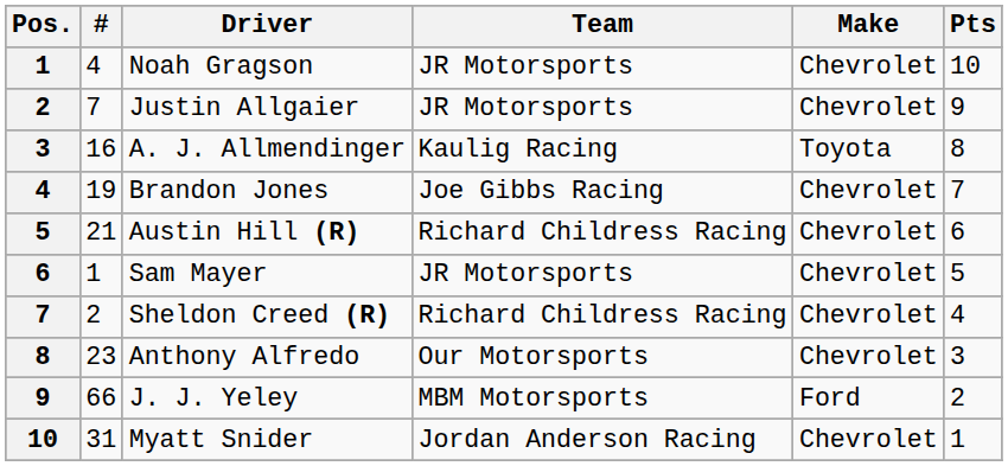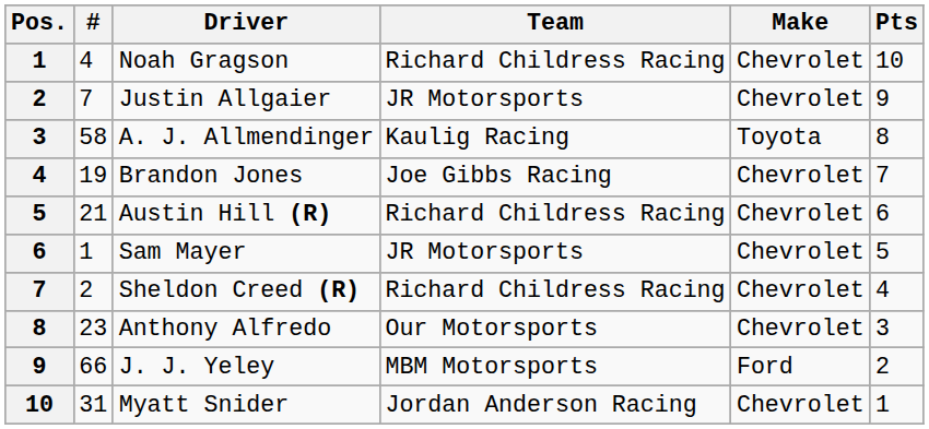 <table class="wikitable" style="font-size:95%">
 <tr>
 <th>Pos.</th>
 <th>#</th>
 <th>Driver</th>
 <th>Team</th>
 <th>Make</th>
 <th>Pts</th>
 </tr>
 <tr>
 <th>1</th>
 <td>4</td>
 <td>Noah Gragson</td>
-<td>JR Motorsports</td>
+<td>Richard Childress Racing</td>
 <td>Chevrolet</td>
 <td>10</td>
 </tr>
 <tr>
 <th>2</th>
 <td>7</td>
 <td>Justin Allgaier</td>
 <td>JR Motorsports</td>
 <td>Chevrolet</td>
 <td>9</td>
 </tr>
 <tr>
 <th>3</th>
-<td>16</td>
+<td>58</td>
 <td>A. J. Allmendinger</td>
 <td>Kaulig Racing</td>
 <td>Toyota</td>
 <td>8</td>
 </tr>
 <tr>
 <th>4</th>
 <td>19</td>
 <td>Brandon Jones</td>
 <td>Joe Gibbs Racing</td>
 <td>Chevrolet</td>
 <td>7</td>
 </tr>
 <tr>
 <th>5</th>
 <td>21</td>
 <td>Austin Hill <strong>(R)</strong></td>
 <td>Richard Childress Racing</td>
 <td>Chevrolet</td>
 <td>6</td>
 </tr>
 <tr>
 <th>6</th>
 <td>1</td>
 <td>Sam Mayer</td>
 <td>JR Motorsports</td>
 <td>Chevrolet</td>
 <td>5</td>
 </tr>
 <tr>
 <th>7</th>
 <td>2</td>
 <td>Sheldon Creed <strong>(R)</strong></td>
 <td>Richard Childress Racing</td>
 <td>Chevrolet</td>
 <td>4</td>
 </tr>
 <tr>
 <th>8</th>
 <td>23</td>
 <td>Anthony Alfredo</td>
 <td>Our Motorsports</td>
 <td>Chevrolet</td>
 <td>3</td>
 </tr>
 <tr>
 <th>9</th>
 <td>66</td>
 <td>J. J. Yeley</td>
 <td>MBM Motorsports</td>
 <td>Ford</td>
 <td>2</td>
 </tr>
 <tr>
 <th>10</th>
 <td>31</td>
 <td>Myatt Snider</td>
 <td>Jordan Anderson Racing</td>
 <td>Chevrolet</td>
 <td>1</td>
 </tr>
 </table>
